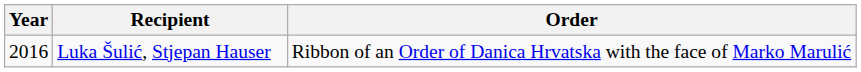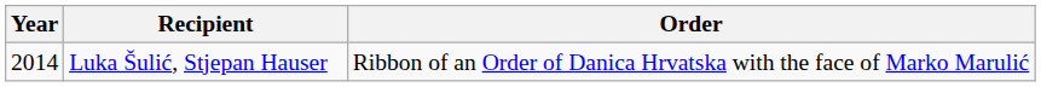 <table class="wikitable">
 <tr>
 <th>Year</th>
 <th style="width:185px;">Recipient</th>
 <th>Order</th>
 </tr>
 <tr>
-<td>2016</td>
+<td>2014</td>
 <td><a href='#'>Luka Šulić</a>, <a href='#'>Stjepan Hauser</a></td>
 <td>Ribbon of an <a href='#'>Order of Danica Hrvatska</a> with the face of <a href='#'>Marko Marulić</a></td>
 </tr>
 </table>
